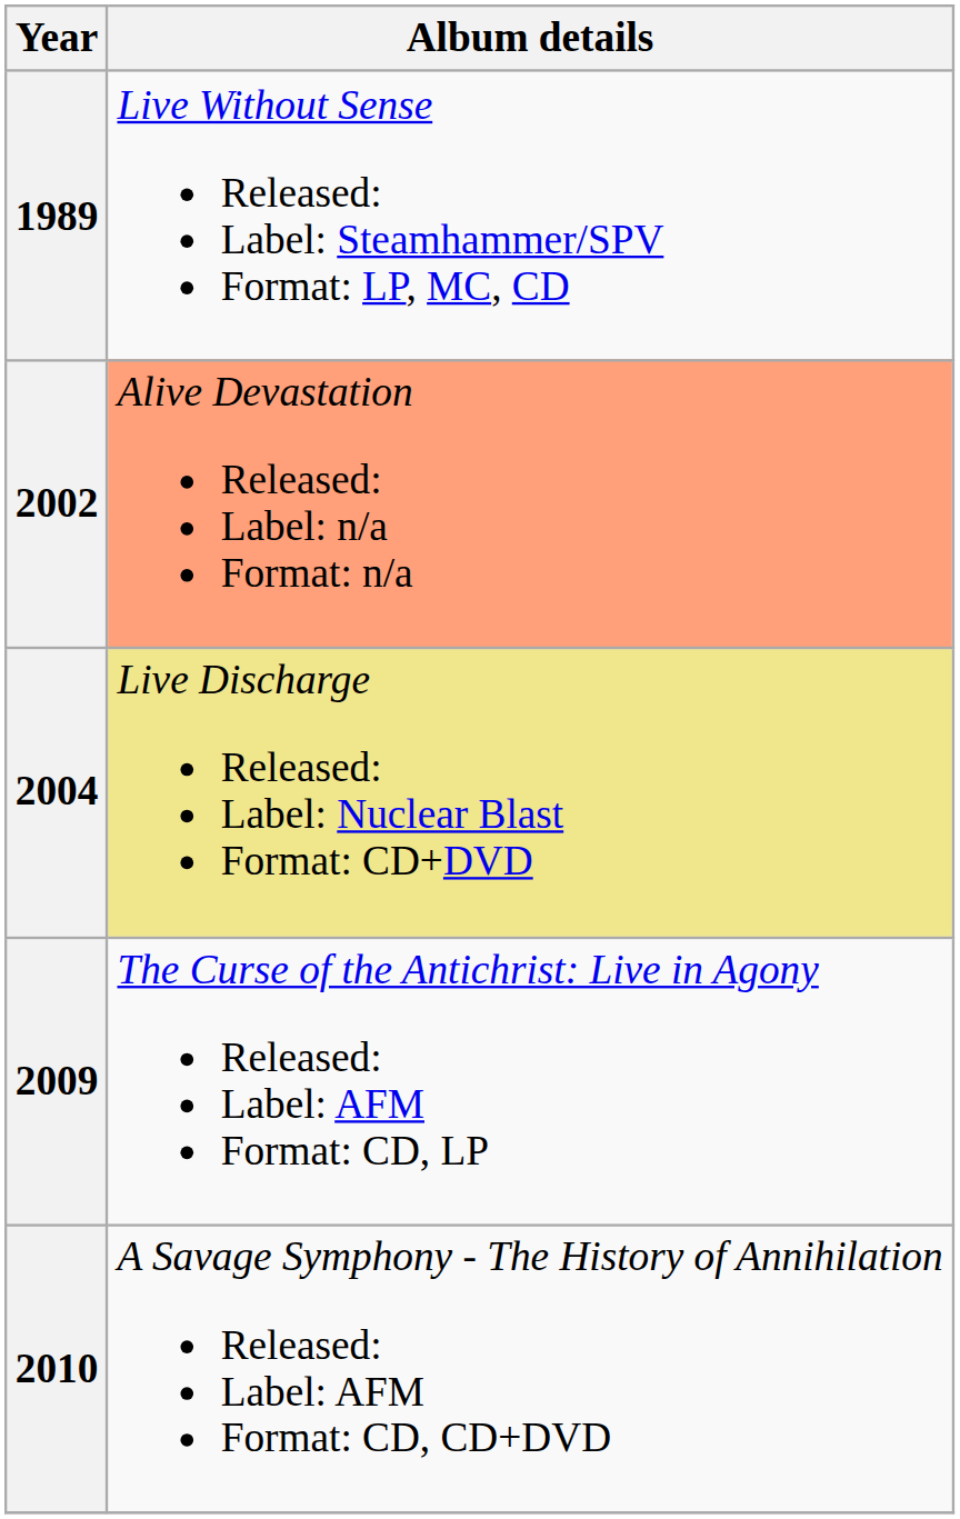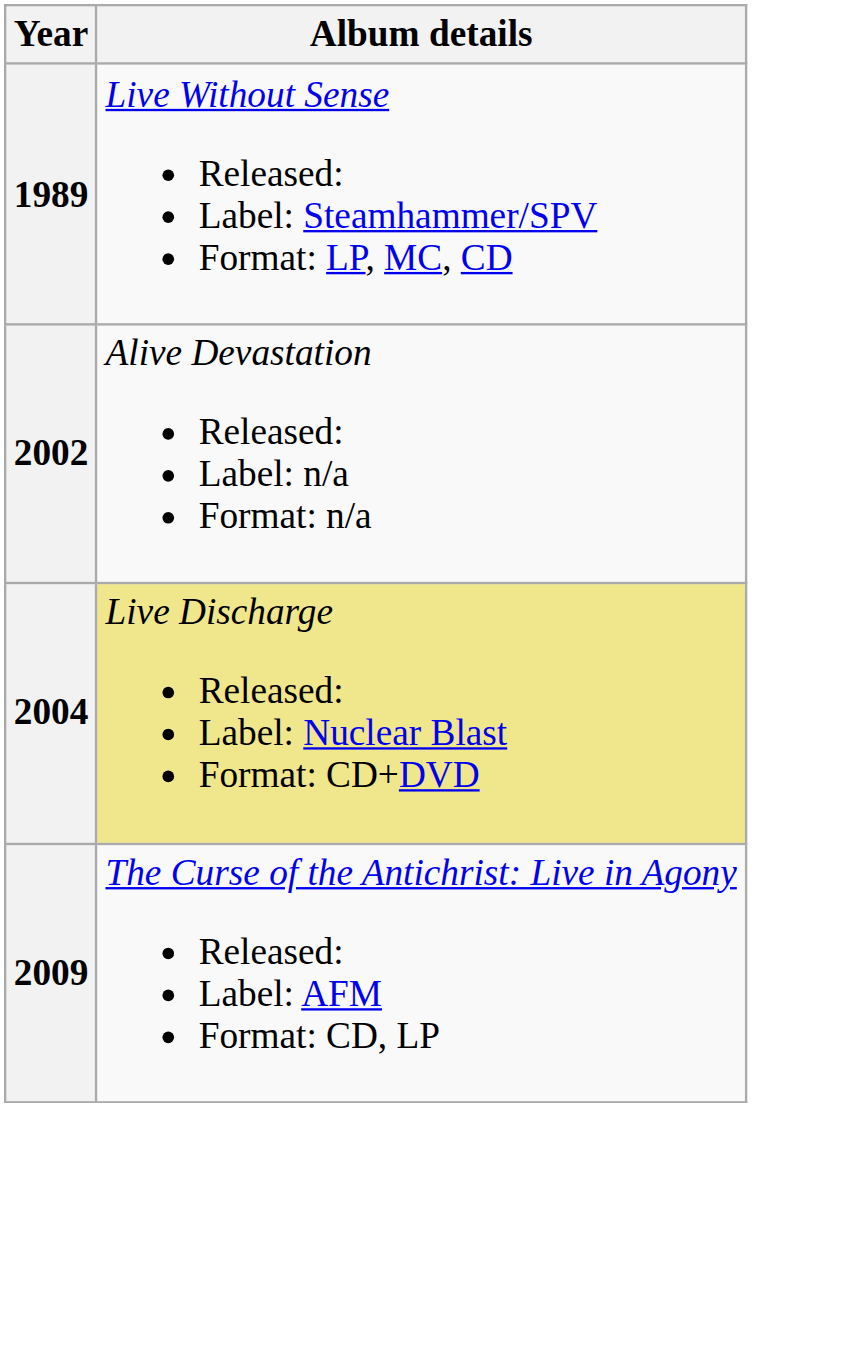 <table class="wikitable plainrowheaders" style="text-align:center;">
 <tr>
 <th>Year</th>
 <th>Album details</th>
 </tr>
 <tr>
 <th scope="row">1989</th>
 <td align=left><em><a href='#'>Live Without Sense</a></em><br><ul><li>Released: </li><li>Label: <a href='#'>Steamhammer/SPV</a></li><li>Format: <a href='#'>LP</a>, <a href='#'>MC</a>, <a href='#'>CD</a></li></ul></td>
 </tr>
 <tr>
 <th scope="row">2002</th>
-<td align=left style="background: lightsalmon;"><em>Alive Devastation</em><br><ul><li>Released: </li><li>Label: n/a</li><li>Format: n/a</li></ul></td>
+<td align=left><em>Alive Devastation</em><br><ul><li>Released: </li><li>Label: n/a</li><li>Format: n/a</li></ul></td>
 </tr>
 <tr>
 <th scope="row">2004</th>
 <td align=left style="background: khaki;"><em>Live Discharge</em><br><ul><li>Released: </li><li>Label: <a href='#'>Nuclear Blast</a></li><li>Format: CD+<a href='#'>DVD</a></li></ul></td>
 </tr>
 <tr>
 <th scope="row">2009</th>
 <td align=left><em><a href='#'>The Curse of the Antichrist: Live in Agony</a></em><br><ul><li>Released: </li><li>Label: <a href='#'>AFM</a></li><li>Format: CD, LP</li></ul></td>
 </tr>
 <tr>
-<th scope="row">2010</th>
-<td align=left><em>A Savage Symphony - The History of Annihilation</em><br><ul><li>Released: </li><li>Label: AFM</li><li>Format: CD, CD+DVD</li></ul></td>
-</tr>
-<tr>
 </tr>
 </table>
